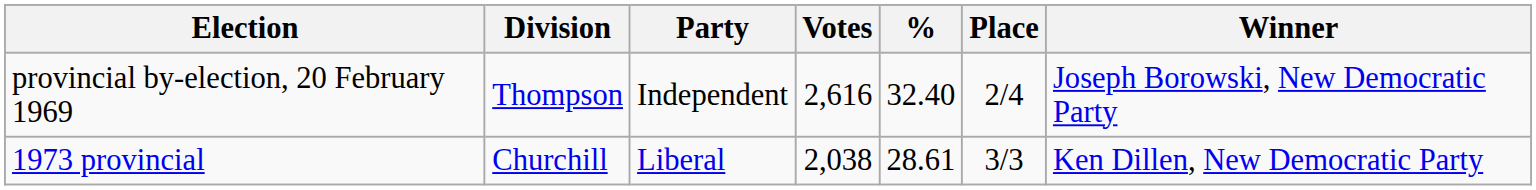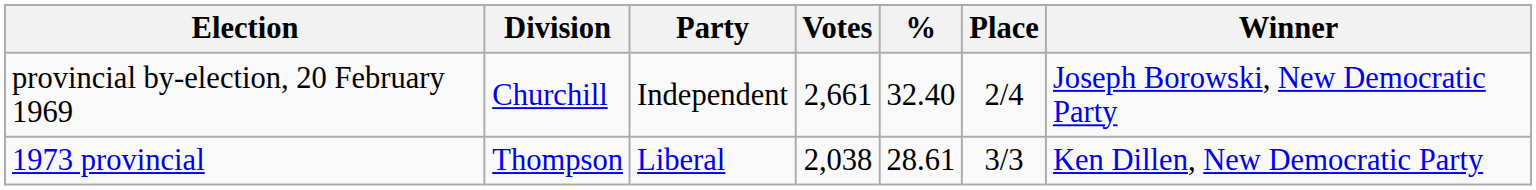 <table class="wikitable" width="800">
 <tr>
 <th align="left">Election</th>
 <th align="left">Division</th>
 <th align="left">Party</th>
 <th align="right">Votes</th>
 <th align="right">%</th>
 <th align="center">Place</th>
 <th align="center">Winner</th>
 </tr>
 <tr>
 <td align="left">provincial by-election, 20 February 1969</td>
-<td align="left"><a href='#'>Thompson</a></td>
+<td align="left"><a href='#'>Churchill</a></td>
 <td align="left">Independent</td>
-<td align="right">2,616</td>
+<td align="right">2,661</td>
 <td align="right">32.40</td>
 <td align="center">2/4</td>
 <td align="left"><a href='#'>Joseph Borowski</a>, <a href='#'>New Democratic Party</a></td>
 </tr>
 <tr>
 <td align="left"><a href='#'>1973 provincial</a></td>
-<td align="left"><a href='#'>Churchill</a></td>
+<td align="left"><a href='#'>Thompson</a></td>
 <td align="left"><a href='#'>Liberal</a></td>
 <td align="right">2,038</td>
 <td align="right">28.61</td>
 <td align="center">3/3</td>
 <td align="left"><a href='#'>Ken Dillen</a>, <a href='#'>New Democratic Party</a></td>
 </tr>
 </table>
